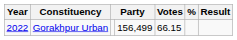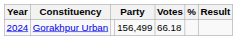 <table class="wikitable">
 <tr>
 <th>Year</th>
 <th>Constituency</th>
 <th colspan="2">Party</th>
 <th>Votes</th>
 <th>%</th>
 <th>Result</th>
 </tr>
 <tr>
-<td><a href='#'>2022</a></td>
+<td><a href='#'>2024</a></td>
 <td rowspan=5><a href='#'>Gorakhpur Urban</a></td>
 <td></td>
 <td>156,499</td>
-<td>66.15</td>
+<td>66.18</td>
 <td></td>
 </tr>
 </table>
